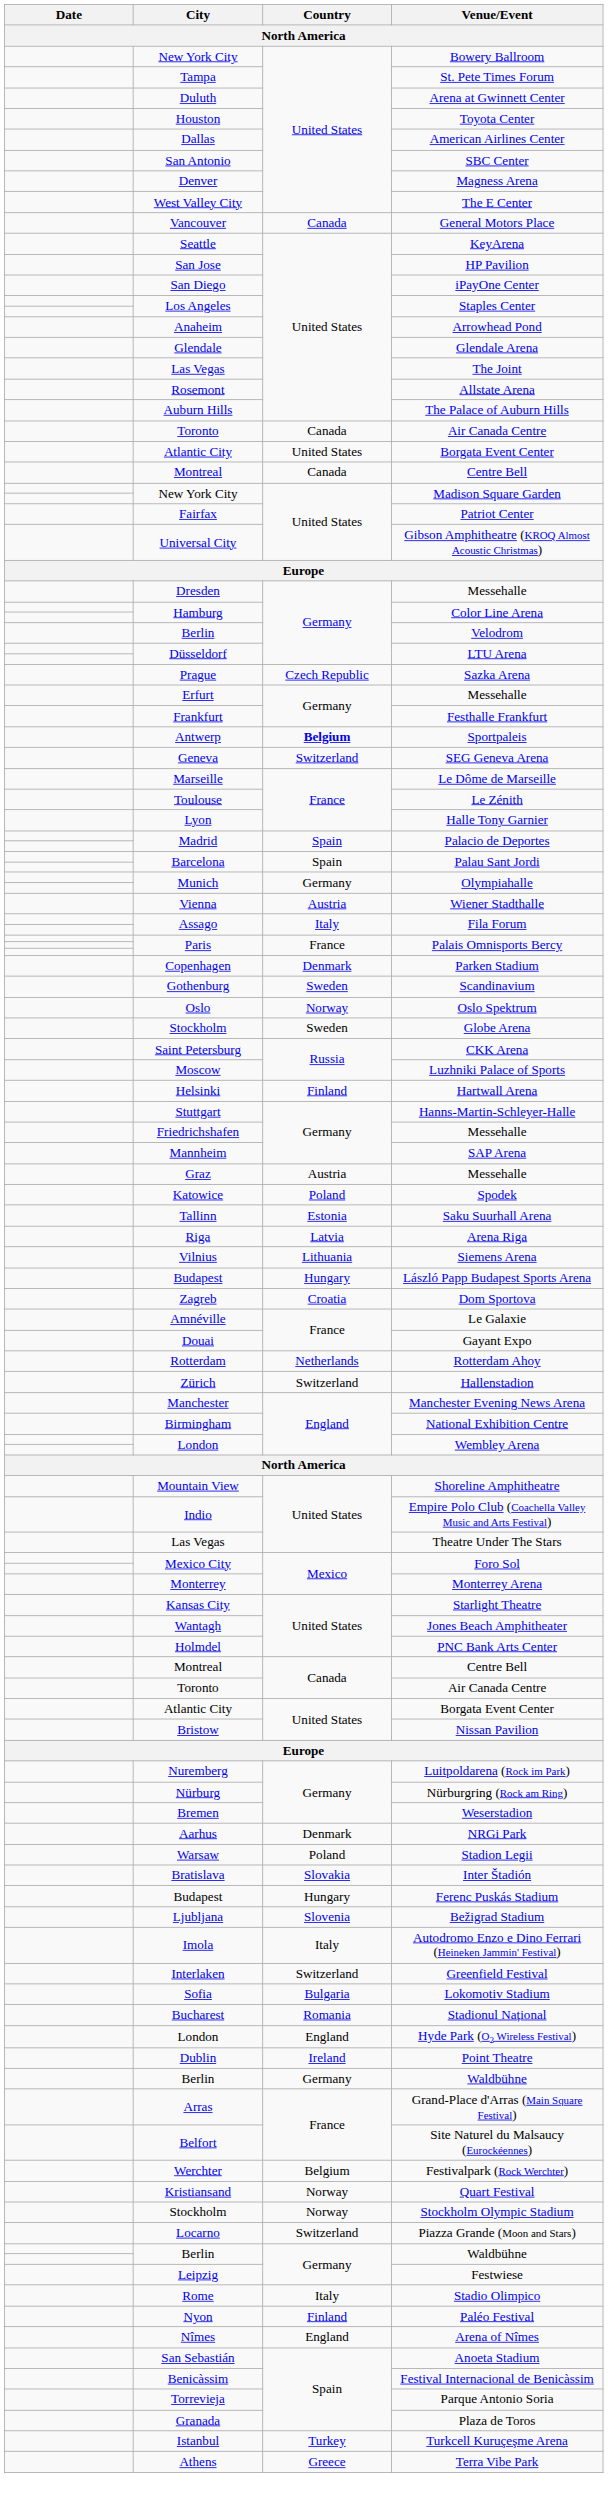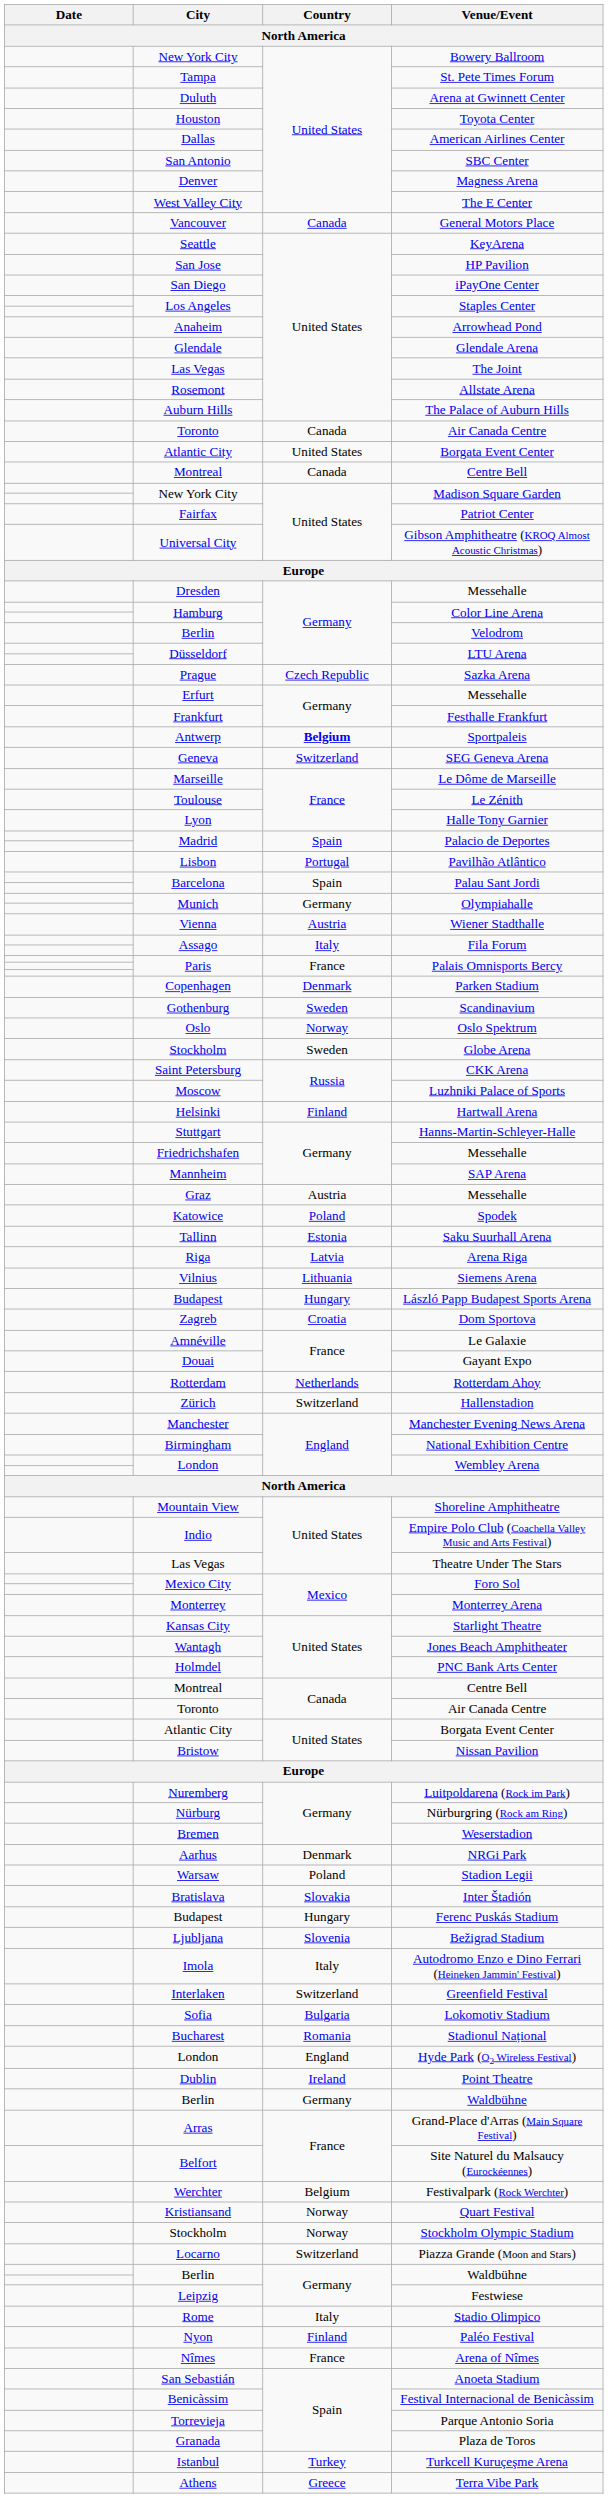 <table class="wikitable" style="text-align:center">
 <tr>
 <th style="width:150px;">Date</th>
 <th style="width:150px;">City</th>
 <th style="width:150px;">Country</th>
 <th style="width:250px;">Venue/Event</th>
 </tr>
 <tr>
 <th colspan="4">North America</th>
 </tr>
 <tr>
 <td></td>
 <td><a href='#'>New York City</a></td>
 <td rowspan="8"><a href='#'>United States</a></td>
 <td><a href='#'>Bowery Ballroom</a></td>
 </tr>
 <tr>
 <td></td>
 <td><a href='#'>Tampa</a></td>
 <td><a href='#'>St. Pete Times Forum</a></td>
 </tr>
 <tr>
 <td></td>
 <td><a href='#'>Duluth</a></td>
 <td><a href='#'>Arena at Gwinnett Center</a></td>
 </tr>
 <tr>
 <td></td>
 <td><a href='#'>Houston</a></td>
 <td><a href='#'>Toyota Center</a></td>
 </tr>
 <tr>
 <td></td>
 <td><a href='#'>Dallas</a></td>
 <td><a href='#'>American Airlines Center</a></td>
 </tr>
 <tr>
 <td></td>
 <td><a href='#'>San Antonio</a></td>
 <td><a href='#'>SBC Center</a></td>
 </tr>
 <tr>
 <td></td>
 <td><a href='#'>Denver</a></td>
 <td><a href='#'>Magness Arena</a></td>
 </tr>
 <tr>
 <td></td>
 <td><a href='#'>West Valley City</a></td>
 <td><a href='#'>The E Center</a></td>
 </tr>
 <tr>
 <td></td>
 <td><a href='#'>Vancouver</a></td>
 <td><a href='#'>Canada</a></td>
 <td><a href='#'>General Motors Place</a></td>
 </tr>
 <tr>
 <td></td>
 <td><a href='#'>Seattle</a></td>
 <td rowspan="10">United States</td>
 <td><a href='#'>KeyArena</a></td>
 </tr>
 <tr>
 <td></td>
 <td><a href='#'>San Jose</a></td>
 <td><a href='#'>HP Pavilion</a></td>
 </tr>
 <tr>
 <td></td>
 <td><a href='#'>San Diego</a></td>
 <td><a href='#'>iPayOne Center</a></td>
 </tr>
 <tr>
 <td></td>
 <td rowspan="2"><a href='#'>Los Angeles</a></td>
 <td rowspan="2"><a href='#'>Staples Center</a></td>
 </tr>
 <tr>
 <td></td>
 </tr>
 <tr>
 <td></td>
 <td><a href='#'>Anaheim</a></td>
 <td><a href='#'>Arrowhead Pond</a></td>
 </tr>
 <tr>
 <td></td>
 <td><a href='#'>Glendale</a></td>
 <td><a href='#'>Glendale Arena</a></td>
 </tr>
 <tr>
 <td></td>
 <td><a href='#'>Las Vegas</a></td>
 <td><a href='#'>The Joint</a></td>
 </tr>
 <tr>
 <td></td>
 <td><a href='#'>Rosemont</a></td>
 <td><a href='#'>Allstate Arena</a></td>
 </tr>
 <tr>
 <td></td>
 <td><a href='#'>Auburn Hills</a></td>
 <td><a href='#'>The Palace of Auburn Hills</a></td>
 </tr>
 <tr>
 <td></td>
 <td><a href='#'>Toronto</a></td>
 <td>Canada</td>
 <td><a href='#'>Air Canada Centre</a></td>
 </tr>
 <tr>
 <td></td>
 <td><a href='#'>Atlantic City</a></td>
 <td>United States</td>
 <td><a href='#'>Borgata Event Center</a></td>
 </tr>
 <tr>
 <td></td>
 <td><a href='#'>Montreal</a></td>
 <td>Canada</td>
 <td><a href='#'>Centre Bell</a></td>
 </tr>
 <tr>
 <td></td>
 <td rowspan="2">New York City</td>
 <td rowspan="4">United States</td>
 <td rowspan="2"><a href='#'>Madison Square Garden</a></td>
 </tr>
 <tr>
 <td></td>
 </tr>
 <tr>
 <td></td>
 <td><a href='#'>Fairfax</a></td>
 <td><a href='#'>Patriot Center</a></td>
 </tr>
 <tr>
 <td></td>
 <td><a href='#'>Universal City</a></td>
 <td><a href='#'>Gibson Amphitheatre</a> (<small><a href='#'>KROQ Almost Acoustic Christmas</a></small>)</td>
 </tr>
 <tr>
 <th colspan="4">Europe</th>
 </tr>
 <tr>
 <td></td>
 <td><a href='#'>Dresden</a></td>
 <td rowspan="6"><a href='#'>Germany</a></td>
 <td>Messehalle</td>
 </tr>
 <tr>
 <td></td>
 <td rowspan="2"><a href='#'>Hamburg</a></td>
 <td rowspan="2"><a href='#'>Color Line Arena</a></td>
 </tr>
 <tr>
 <td></td>
 </tr>
 <tr>
 <td></td>
 <td><a href='#'>Berlin</a></td>
 <td><a href='#'>Velodrom</a></td>
 </tr>
 <tr>
 <td></td>
 <td rowspan="2"><a href='#'>Düsseldorf</a></td>
 <td rowspan="2"><a href='#'>LTU Arena</a></td>
 </tr>
 <tr>
 <td></td>
 </tr>
 <tr>
 <td></td>
 <td><a href='#'>Prague</a></td>
 <td><a href='#'>Czech Republic</a></td>
 <td><a href='#'>Sazka Arena</a></td>
 </tr>
 <tr>
 <td></td>
 <td><a href='#'>Erfurt</a></td>
 <td rowspan="2">Germany</td>
 <td>Messehalle</td>
 </tr>
 <tr>
 <td></td>
 <td><a href='#'>Frankfurt</a></td>
 <td><a href='#'>Festhalle Frankfurt</a></td>
 </tr>
 <tr>
 <td></td>
 <td><a href='#'>Antwerp</a></td>
 <td><strong><a href='#'>Belgium</a></strong></td>
 <td><a href='#'>Sportpaleis</a></td>
 </tr>
 <tr>
 <td></td>
 <td><a href='#'>Geneva</a></td>
 <td><a href='#'>Switzerland</a></td>
 <td><a href='#'>SEG Geneva Arena</a></td>
 </tr>
 <tr>
 <td></td>
 <td><a href='#'>Marseille</a></td>
 <td rowspan="3"><a href='#'>France</a></td>
 <td><a href='#'>Le Dôme de Marseille</a></td>
 </tr>
 <tr>
 <td></td>
 <td><a href='#'>Toulouse</a></td>
 <td><a href='#'>Le Zénith</a></td>
 </tr>
 <tr>
 <td></td>
 <td><a href='#'>Lyon</a></td>
 <td><a href='#'>Halle Tony Garnier</a></td>
 </tr>
 <tr>
 <td></td>
 <td rowspan="2"><a href='#'>Madrid</a></td>
 <td rowspan="2"><a href='#'>Spain</a></td>
 <td rowspan="2"><a href='#'>Palacio de Deportes</a></td>
 </tr>
 <tr>
 <td></td>
+</tr>
+<tr>
+<td></td>
+<td><a href='#'>Lisbon</a></td>
+<td><a href='#'>Portugal</a></td>
+<td><a href='#'>Pavilhão Atlântico</a></td>
 </tr>
 <tr>
 <td></td>
 <td rowspan="2"><a href='#'>Barcelona</a></td>
 <td rowspan="2">Spain</td>
 <td rowspan="2"><a href='#'>Palau Sant Jordi</a></td>
 </tr>
 <tr>
 <td></td>
 </tr>
 <tr>
 <td></td>
 <td rowspan="2"><a href='#'>Munich</a></td>
 <td rowspan="2">Germany</td>
 <td rowspan="2"><a href='#'>Olympiahalle</a></td>
 </tr>
 <tr>
 <td></td>
 </tr>
 <tr>
 <td></td>
 <td><a href='#'>Vienna</a></td>
 <td><a href='#'>Austria</a></td>
 <td><a href='#'>Wiener Stadthalle</a></td>
 </tr>
 <tr>
 <td></td>
 <td rowspan="2"><a href='#'>Assago</a></td>
 <td rowspan="2"><a href='#'>Italy</a></td>
 <td rowspan="2"><a href='#'>Fila Forum</a></td>
 </tr>
 <tr>
 <td></td>
 </tr>
 <tr>
 <td></td>
 <td rowspan="3"><a href='#'>Paris</a></td>
 <td rowspan="3">France</td>
 <td rowspan="3"><a href='#'>Palais Omnisports Bercy</a></td>
 </tr>
 <tr>
 <td></td>
 </tr>
 <tr>
 <td></td>
 </tr>
 <tr>
 <td></td>
 <td><a href='#'>Copenhagen</a></td>
 <td><a href='#'>Denmark</a></td>
 <td><a href='#'>Parken Stadium</a></td>
 </tr>
 <tr>
 <td></td>
 <td><a href='#'>Gothenburg</a></td>
 <td><a href='#'>Sweden</a></td>
 <td><a href='#'>Scandinavium</a></td>
 </tr>
 <tr>
 <td></td>
 <td><a href='#'>Oslo</a></td>
 <td><a href='#'>Norway</a></td>
 <td><a href='#'>Oslo Spektrum</a></td>
 </tr>
 <tr>
 <td></td>
 <td><a href='#'>Stockholm</a></td>
 <td>Sweden</td>
 <td><a href='#'>Globe Arena</a></td>
 </tr>
 <tr>
 <td></td>
 <td><a href='#'>Saint Petersburg</a></td>
 <td rowspan="2"><a href='#'>Russia</a></td>
 <td><a href='#'>CKK Arena</a></td>
 </tr>
 <tr>
 <td></td>
 <td><a href='#'>Moscow</a></td>
 <td><a href='#'>Luzhniki Palace of Sports</a></td>
 </tr>
 <tr>
 <td></td>
 <td><a href='#'>Helsinki</a></td>
 <td><a href='#'>Finland</a></td>
 <td><a href='#'>Hartwall Arena</a></td>
 </tr>
 <tr>
 <td></td>
 <td><a href='#'>Stuttgart</a></td>
 <td rowspan="3">Germany</td>
 <td><a href='#'>Hanns-Martin-Schleyer-Halle</a></td>
 </tr>
 <tr>
 <td></td>
 <td><a href='#'>Friedrichshafen</a></td>
 <td>Messehalle</td>
 </tr>
 <tr>
 <td></td>
 <td><a href='#'>Mannheim</a></td>
 <td><a href='#'>SAP Arena</a></td>
 </tr>
 <tr>
 <td></td>
 <td><a href='#'>Graz</a></td>
 <td>Austria</td>
 <td>Messehalle</td>
 </tr>
 <tr>
 <td></td>
 <td><a href='#'>Katowice</a></td>
 <td><a href='#'>Poland</a></td>
 <td><a href='#'>Spodek</a></td>
 </tr>
 <tr>
 <td></td>
 <td><a href='#'>Tallinn</a></td>
 <td><a href='#'>Estonia</a></td>
 <td><a href='#'>Saku Suurhall Arena</a></td>
 </tr>
 <tr>
 <td></td>
 <td><a href='#'>Riga</a></td>
 <td><a href='#'>Latvia</a></td>
 <td><a href='#'>Arena Riga</a></td>
 </tr>
 <tr>
 <td></td>
 <td><a href='#'>Vilnius</a></td>
 <td><a href='#'>Lithuania</a></td>
 <td><a href='#'>Siemens Arena</a></td>
 </tr>
 <tr>
 <td></td>
 <td><a href='#'>Budapest</a></td>
 <td><a href='#'>Hungary</a></td>
 <td><a href='#'>László Papp Budapest Sports Arena</a></td>
 </tr>
 <tr>
 <td></td>
 <td><a href='#'>Zagreb</a></td>
 <td><a href='#'>Croatia</a></td>
 <td><a href='#'>Dom Sportova</a></td>
 </tr>
 <tr>
 <td></td>
 <td><a href='#'>Amnéville</a></td>
 <td rowspan="2">France</td>
 <td>Le Galaxie</td>
 </tr>
 <tr>
 <td></td>
 <td><a href='#'>Douai</a></td>
 <td>Gayant Expo</td>
 </tr>
 <tr>
 <td></td>
 <td><a href='#'>Rotterdam</a></td>
 <td><a href='#'>Netherlands</a></td>
 <td><a href='#'>Rotterdam Ahoy</a></td>
 </tr>
 <tr>
 <td></td>
 <td><a href='#'>Zürich</a></td>
 <td>Switzerland</td>
 <td><a href='#'>Hallenstadion</a></td>
 </tr>
 <tr>
 <td></td>
 <td><a href='#'>Manchester</a></td>
 <td rowspan="4"><a href='#'>England</a></td>
 <td><a href='#'>Manchester Evening News Arena</a></td>
 </tr>
 <tr>
 <td></td>
 <td><a href='#'>Birmingham</a></td>
 <td><a href='#'>National Exhibition Centre</a></td>
 </tr>
 <tr>
 <td></td>
 <td rowspan="2"><a href='#'>London</a></td>
 <td rowspan="2"><a href='#'>Wembley Arena</a></td>
 </tr>
 <tr>
 <td></td>
 </tr>
 <tr>
 <th colspan="4">North America</th>
 </tr>
 <tr>
 <td></td>
 <td><a href='#'>Mountain View</a></td>
 <td rowspan="3">United States</td>
 <td><a href='#'>Shoreline Amphitheatre</a></td>
 </tr>
 <tr>
 <td></td>
 <td><a href='#'>Indio</a></td>
 <td><a href='#'>Empire Polo Club</a> (<small><a href='#'>Coachella Valley Music and Arts Festival</a></small>)</td>
 </tr>
 <tr>
 <td></td>
 <td>Las Vegas</td>
 <td>Theatre Under The Stars</td>
 </tr>
 <tr>
 <td></td>
 <td rowspan="2"><a href='#'>Mexico City</a></td>
 <td rowspan="3"><a href='#'>Mexico</a></td>
 <td rowspan="2"><a href='#'>Foro Sol</a></td>
 </tr>
 <tr>
 <td></td>
 </tr>
 <tr>
 <td></td>
 <td><a href='#'>Monterrey</a></td>
 <td><a href='#'>Monterrey Arena</a></td>
 </tr>
 <tr>
 <td></td>
 <td><a href='#'>Kansas City</a></td>
 <td rowspan="3">United States</td>
 <td><a href='#'>Starlight Theatre</a></td>
 </tr>
 <tr>
 <td></td>
 <td><a href='#'>Wantagh</a></td>
 <td><a href='#'>Jones Beach Amphitheater</a></td>
 </tr>
 <tr>
 <td></td>
 <td><a href='#'>Holmdel</a></td>
 <td><a href='#'>PNC Bank Arts Center</a></td>
 </tr>
 <tr>
 <td></td>
 <td>Montreal</td>
 <td rowspan="2">Canada</td>
 <td>Centre Bell</td>
 </tr>
 <tr>
 <td></td>
 <td>Toronto</td>
 <td>Air Canada Centre</td>
 </tr>
 <tr>
 <td></td>
 <td>Atlantic City</td>
 <td rowspan="2">United States</td>
 <td>Borgata Event Center</td>
 </tr>
 <tr>
 <td></td>
 <td><a href='#'>Bristow</a></td>
 <td><a href='#'>Nissan Pavilion</a></td>
 </tr>
 <tr>
 <th colspan="4">Europe</th>
 </tr>
 <tr>
 <td></td>
 <td><a href='#'>Nuremberg</a></td>
 <td rowspan="3">Germany</td>
 <td><a href='#'>Luitpoldarena</a> (<small><a href='#'>Rock im Park</a></small>)</td>
 </tr>
 <tr>
 <td></td>
 <td><a href='#'>Nürburg</a></td>
 <td>Nürburgring (<small><a href='#'>Rock am Ring</a></small>)</td>
 </tr>
 <tr>
 <td></td>
 <td><a href='#'>Bremen</a></td>
 <td><a href='#'>Weserstadion</a></td>
 </tr>
 <tr>
 <td></td>
 <td><a href='#'>Aarhus</a></td>
 <td>Denmark</td>
 <td><a href='#'>NRGi Park</a></td>
 </tr>
 <tr>
 <td></td>
 <td><a href='#'>Warsaw</a></td>
 <td>Poland</td>
 <td><a href='#'>Stadion Legii</a></td>
 </tr>
 <tr>
 <td></td>
 <td><a href='#'>Bratislava</a></td>
 <td><a href='#'>Slovakia</a></td>
 <td><a href='#'>Inter Štadión</a></td>
 </tr>
 <tr>
 <td></td>
 <td>Budapest</td>
 <td>Hungary</td>
 <td><a href='#'>Ferenc Puskás Stadium</a></td>
 </tr>
 <tr>
 <td></td>
 <td><a href='#'>Ljubljana</a></td>
 <td><a href='#'>Slovenia</a></td>
 <td><a href='#'>Bežigrad Stadium</a></td>
 </tr>
 <tr>
 <td></td>
 <td><a href='#'>Imola</a></td>
 <td>Italy</td>
 <td><a href='#'>Autodromo Enzo e Dino Ferrari</a> (<small><a href='#'>Heineken Jammin' Festival</a></small>)</td>
 </tr>
 <tr>
 <td></td>
 <td><a href='#'>Interlaken</a></td>
 <td>Switzerland</td>
 <td><a href='#'>Greenfield Festival</a></td>
 </tr>
 <tr>
 <td></td>
 <td><a href='#'>Sofia</a></td>
 <td><a href='#'>Bulgaria</a></td>
 <td><a href='#'>Lokomotiv Stadium</a></td>
 </tr>
 <tr>
 <td></td>
 <td><a href='#'>Bucharest</a></td>
 <td><a href='#'>Romania</a></td>
 <td><a href='#'>Stadionul Național</a></td>
 </tr>
 <tr>
 <td></td>
 <td>London</td>
 <td>England</td>
 <td><a href='#'>Hyde Park</a> (<small><a href='#'>O<sub>2</sub> Wireless Festival</a></small>)</td>
 </tr>
 <tr>
 <td></td>
 <td><a href='#'>Dublin</a></td>
 <td><a href='#'>Ireland</a></td>
 <td><a href='#'>Point Theatre</a></td>
 </tr>
 <tr>
 <td></td>
 <td>Berlin</td>
 <td>Germany</td>
 <td><a href='#'>Waldbühne</a></td>
 </tr>
 <tr>
 <td></td>
 <td><a href='#'>Arras</a></td>
 <td rowspan="2">France</td>
 <td>Grand-Place d'Arras (<small><a href='#'>Main Square Festival</a></small>)</td>
 </tr>
 <tr>
 <td></td>
 <td><a href='#'>Belfort</a></td>
 <td>Site Naturel du Malsaucy (<small><a href='#'>Eurockéennes</a></small>)</td>
 </tr>
 <tr>
 <td></td>
 <td><a href='#'>Werchter</a></td>
 <td>Belgium</td>
 <td>Festivalpark (<small><a href='#'>Rock Werchter</a></small>)</td>
 </tr>
 <tr>
 <td></td>
 <td><a href='#'>Kristiansand</a></td>
 <td>Norway</td>
 <td><a href='#'>Quart Festival</a></td>
 </tr>
 <tr>
 <td></td>
 <td>Stockholm</td>
 <td>Norway</td>
 <td><a href='#'>Stockholm Olympic Stadium</a></td>
 </tr>
 <tr>
 <td></td>
 <td><a href='#'>Locarno</a></td>
 <td>Switzerland</td>
 <td>Piazza Grande (<small>Moon and Stars</small>)</td>
 </tr>
 <tr>
 <td></td>
 <td rowspan="2">Berlin</td>
 <td rowspan="3">Germany</td>
 <td rowspan="2">Waldbühne</td>
 </tr>
 <tr>
 <td></td>
 </tr>
 <tr>
 <td></td>
 <td><a href='#'>Leipzig</a></td>
 <td>Festwiese</td>
 </tr>
 <tr>
 <td></td>
 <td><a href='#'>Rome</a></td>
 <td>Italy</td>
 <td><a href='#'>Stadio Olimpico</a></td>
 </tr>
 <tr>
 <td></td>
 <td><a href='#'>Nyon</a></td>
 <td><a href='#'>Finland</a></td>
 <td><a href='#'>Paléo Festival</a></td>
 </tr>
 <tr>
 <td></td>
 <td><a href='#'>Nîmes</a></td>
-<td>England</td>
+<td>France</td>
 <td><a href='#'>Arena of Nîmes</a></td>
 </tr>
 <tr>
 <td></td>
 <td><a href='#'>San Sebastián</a></td>
 <td rowspan="4">Spain</td>
 <td><a href='#'>Anoeta Stadium</a></td>
 </tr>
 <tr>
 <td></td>
 <td><a href='#'>Benicàssim</a></td>
 <td><a href='#'>Festival Internacional de Benicàssim</a></td>
 </tr>
 <tr>
 <td></td>
 <td><a href='#'>Torrevieja</a></td>
 <td>Parque Antonio Soria</td>
 </tr>
 <tr>
 <td></td>
 <td><a href='#'>Granada</a></td>
 <td>Plaza de Toros</td>
 </tr>
 <tr>
 <td></td>
 <td><a href='#'>Istanbul</a></td>
 <td><a href='#'>Turkey</a></td>
 <td><a href='#'>Turkcell Kuruçeşme Arena</a></td>
 </tr>
 <tr>
 <td></td>
 <td><a href='#'>Athens</a></td>
 <td><a href='#'>Greece</a></td>
 <td><a href='#'>Terra Vibe Park</a></td>
 </tr>
 </table>
